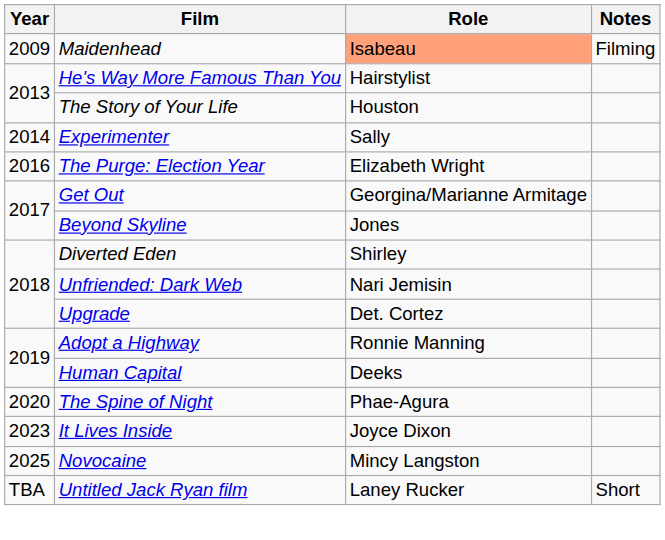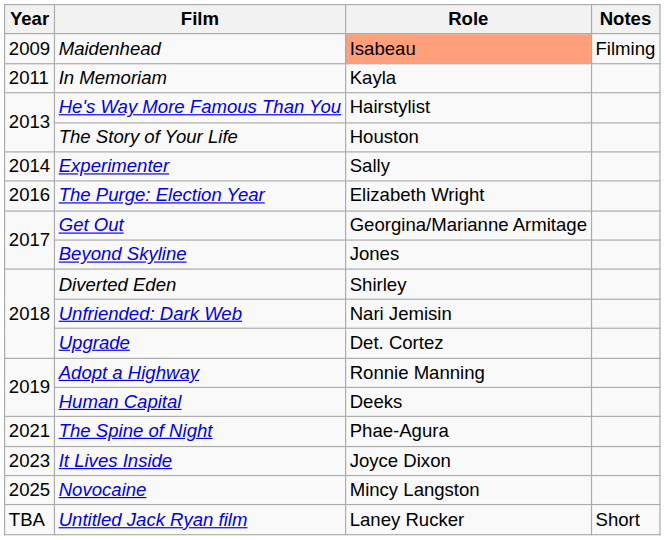 <table class="wikitable sortable">
 <tr>
 <th>Year</th>
 <th>Film</th>
 <th>Role</th>
 <th>Notes</th>
 </tr>
 <tr>
 <td>2009</td>
 <td><em>Maidenhead</em></td>
 <td style="background: lightsalmon;">Isabeau</td>
 <td>Filming</td>
+</tr>
+<tr>
+<td>2011</td>
+<td><em>In Memoriam</em></td>
+<td>Kayla</td>
+<td></td>
 </tr>
 <tr>
 <td rowspan="2">2013</td>
 <td><em><a href='#'>He's Way More Famous Than You</a></em></td>
 <td>Hairstylist</td>
 <td></td>
 </tr>
 <tr>
 <td><em>The Story of Your Life</em></td>
 <td>Houston</td>
 <td></td>
 </tr>
 <tr>
 <td>2014</td>
 <td><em><a href='#'>Experimenter</a></em></td>
 <td>Sally</td>
 <td></td>
 </tr>
 <tr>
 <td>2016</td>
 <td><em><a href='#'>The Purge: Election Year</a></em></td>
 <td>Elizabeth Wright</td>
 <td></td>
 </tr>
 <tr>
 <td rowspan="2">2017</td>
 <td><em><a href='#'>Get Out</a></em></td>
 <td>Georgina/Marianne Armitage</td>
 <td></td>
 </tr>
 <tr>
 <td><em><a href='#'>Beyond Skyline</a></em></td>
 <td>Jones</td>
 <td></td>
 </tr>
 <tr>
 <td rowspan="3">2018</td>
 <td><em>Diverted Eden</em></td>
 <td>Shirley</td>
 <td></td>
 </tr>
 <tr>
 <td><em><a href='#'>Unfriended: Dark Web</a></em></td>
 <td>Nari Jemisin</td>
 <td></td>
 </tr>
 <tr>
 <td><em><a href='#'>Upgrade</a></em></td>
 <td>Det. Cortez</td>
 <td></td>
 </tr>
 <tr>
 <td rowspan="2">2019</td>
 <td><em><a href='#'>Adopt a Highway</a></em></td>
 <td>Ronnie Manning</td>
 <td></td>
 </tr>
 <tr>
 <td><em><a href='#'>Human Capital</a></em></td>
 <td>Deeks</td>
 <td></td>
 </tr>
 <tr>
-<td>2020</td>
+<td>2021</td>
 <td><em><a href='#'>The Spine of Night</a></em></td>
 <td>Phae-Agura</td>
 <td></td>
 </tr>
 <tr>
 <td>2023</td>
 <td><em><a href='#'>It Lives Inside</a></em></td>
 <td>Joyce Dixon</td>
 <td></td>
 </tr>
 <tr>
 <td>2025</td>
 <td><em><a href='#'>Novocaine</a></em></td>
 <td>Mincy Langston</td>
 <td></td>
 </tr>
 <tr>
 <td>TBA</td>
 <td><em><a href='#'>Untitled Jack Ryan film</a></em></td>
 <td>Laney Rucker</td>
 <td>Short</td>
 </tr>
 </table>
